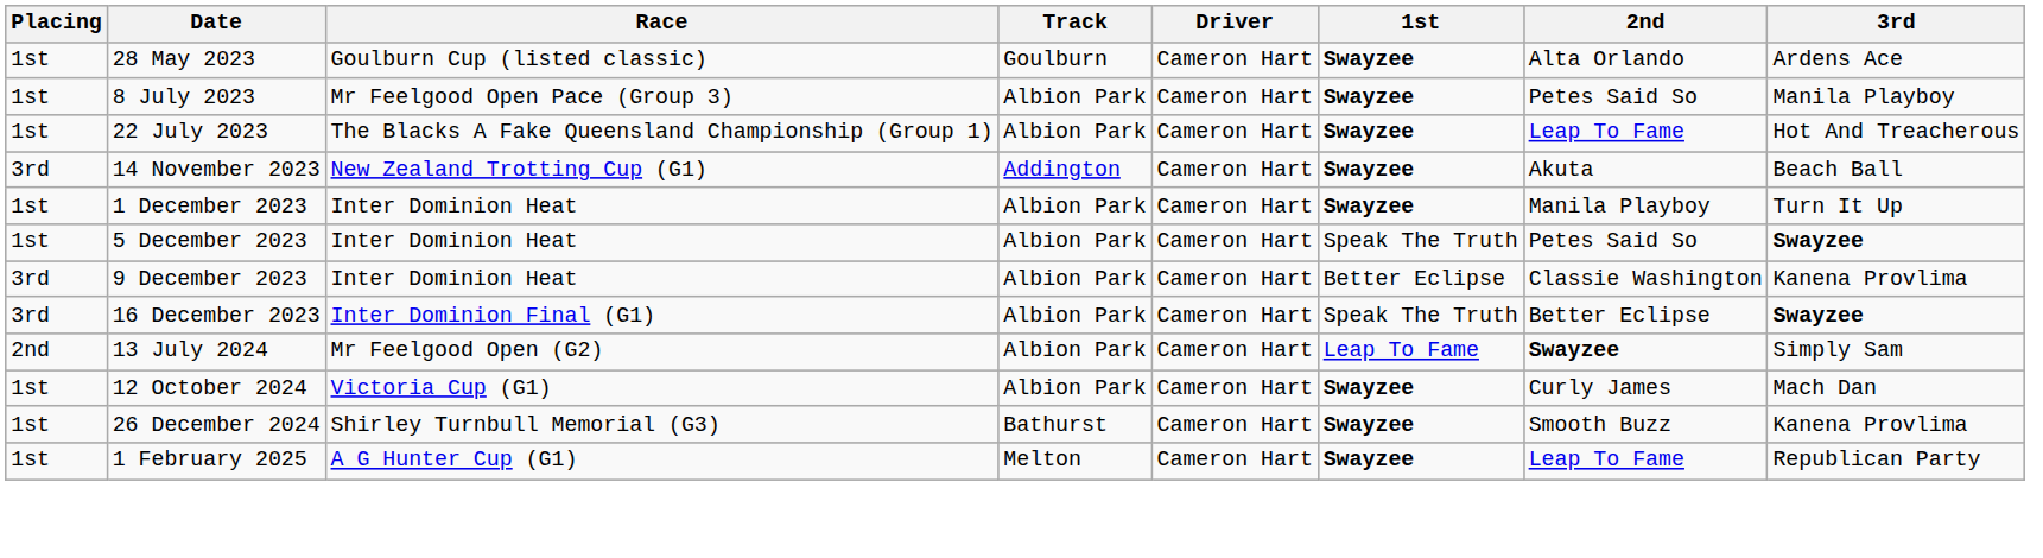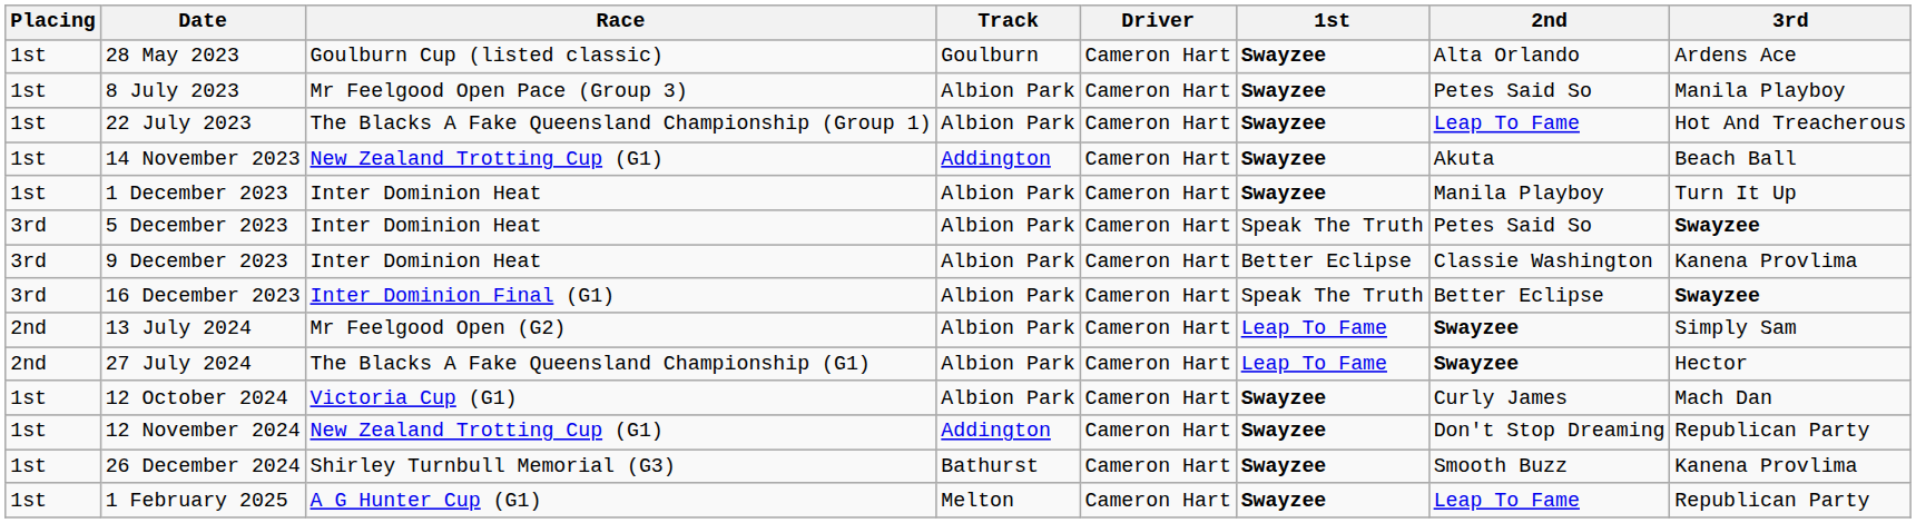 <table class="wikitable sortable" style="font-size:90%">
 <tr>
 <th>Placing</th>
 <th>Date</th>
 <th>Race</th>
 <th>Track</th>
 <th>Driver</th>
 <th>1st</th>
 <th>2nd</th>
 <th>3rd</th>
 </tr>
 <tr>
 <td>1st</td>
 <td>28 May 2023</td>
 <td>Goulburn Cup (listed classic)</td>
 <td>Goulburn</td>
 <td>Cameron Hart</td>
 <td><strong>Swayzee</strong></td>
 <td>Alta Orlando</td>
 <td>Ardens Ace</td>
 </tr>
 <tr>
 <td>1st</td>
 <td>8 July 2023</td>
 <td>Mr Feelgood Open Pace (Group 3)</td>
 <td>Albion Park</td>
 <td>Cameron Hart</td>
 <td><strong>Swayzee</strong></td>
 <td>Petes Said So</td>
 <td>Manila Playboy</td>
 </tr>
 <tr>
 <td>1st</td>
 <td>22 July 2023</td>
 <td>The Blacks A Fake Queensland Championship (Group 1)</td>
 <td>Albion Park</td>
 <td>Cameron Hart</td>
 <td><strong>Swayzee</strong></td>
 <td><a href='#'>Leap To Fame</a></td>
 <td>Hot And Treacherous</td>
 </tr>
 <tr>
-<td>3rd</td>
+<td>1st</td>
 <td>14 November 2023</td>
 <td><a href='#'>New Zealand Trotting Cup</a> (G1)</td>
 <td><a href='#'>Addington</a></td>
 <td>Cameron Hart</td>
 <td><strong>Swayzee</strong></td>
 <td>Akuta</td>
 <td>Beach Ball</td>
 </tr>
 <tr>
 <td>1st</td>
 <td>1 December 2023</td>
 <td>Inter Dominion Heat</td>
 <td>Albion Park</td>
 <td>Cameron Hart</td>
 <td><strong>Swayzee</strong></td>
 <td>Manila Playboy</td>
 <td>Turn It Up</td>
 </tr>
 <tr>
-<td>1st</td>
+<td>3rd</td>
 <td>5 December 2023</td>
 <td>Inter Dominion Heat</td>
 <td>Albion Park</td>
 <td>Cameron Hart</td>
 <td>Speak The Truth</td>
 <td>Petes Said So</td>
 <td><strong>Swayzee</strong></td>
 </tr>
 <tr>
 <td>3rd</td>
 <td>9 December 2023</td>
 <td>Inter Dominion Heat</td>
 <td>Albion Park</td>
 <td>Cameron Hart</td>
 <td>Better Eclipse</td>
 <td>Classie Washington</td>
 <td>Kanena Provlima</td>
 </tr>
 <tr>
 <td>3rd</td>
 <td>16 December 2023</td>
 <td><a href='#'>Inter Dominion Final</a> (G1)</td>
 <td>Albion Park</td>
 <td>Cameron Hart</td>
 <td>Speak The Truth</td>
 <td>Better Eclipse</td>
 <td><strong>Swayzee</strong></td>
 </tr>
 <tr>
 <td>2nd</td>
 <td>13 July 2024</td>
 <td>Mr Feelgood Open (G2)</td>
 <td>Albion Park</td>
 <td>Cameron Hart</td>
 <td><a href='#'>Leap To Fame</a></td>
 <td><strong>Swayzee</strong></td>
 <td>Simply Sam</td>
 </tr>
 <tr>
+<td>2nd</td>
+<td>27 July 2024</td>
+<td>The Blacks A Fake Queensland Championship (G1)</td>
+<td>Albion Park</td>
+<td>Cameron Hart</td>
+<td><a href='#'>Leap To Fame</a></td>
+<td><strong>Swayzee</strong></td>
+<td>Hector</td>
+</tr>
+<tr>
 <td>1st</td>
 <td>12 October 2024</td>
 <td><a href='#'>Victoria Cup</a> (G1)</td>
 <td>Albion Park</td>
 <td>Cameron Hart</td>
 <td><strong>Swayzee</strong></td>
 <td>Curly James</td>
 <td>Mach Dan</td>
+</tr>
+<tr>
+<td>1st</td>
+<td>12 November 2024</td>
+<td><a href='#'>New Zealand Trotting Cup</a> (G1)</td>
+<td><a href='#'>Addington</a></td>
+<td>Cameron Hart</td>
+<td><strong>Swayzee</strong></td>
+<td>Don't Stop Dreaming</td>
+<td>Republican Party</td>
 </tr>
 <tr>
 <td>1st</td>
 <td>26 December 2024</td>
 <td>Shirley Turnbull Memorial (G3)</td>
 <td>Bathurst</td>
 <td>Cameron Hart</td>
 <td><strong>Swayzee</strong></td>
 <td>Smooth Buzz</td>
 <td>Kanena Provlima</td>
 </tr>
 <tr>
 <td>1st</td>
 <td>1 February 2025</td>
 <td><a href='#'>A G Hunter Cup</a> (G1)</td>
 <td>Melton</td>
 <td>Cameron Hart</td>
 <td><strong>Swayzee</strong></td>
 <td><a href='#'>Leap To Fame</a></td>
 <td>Republican Party</td>
 </tr>
 </table>
